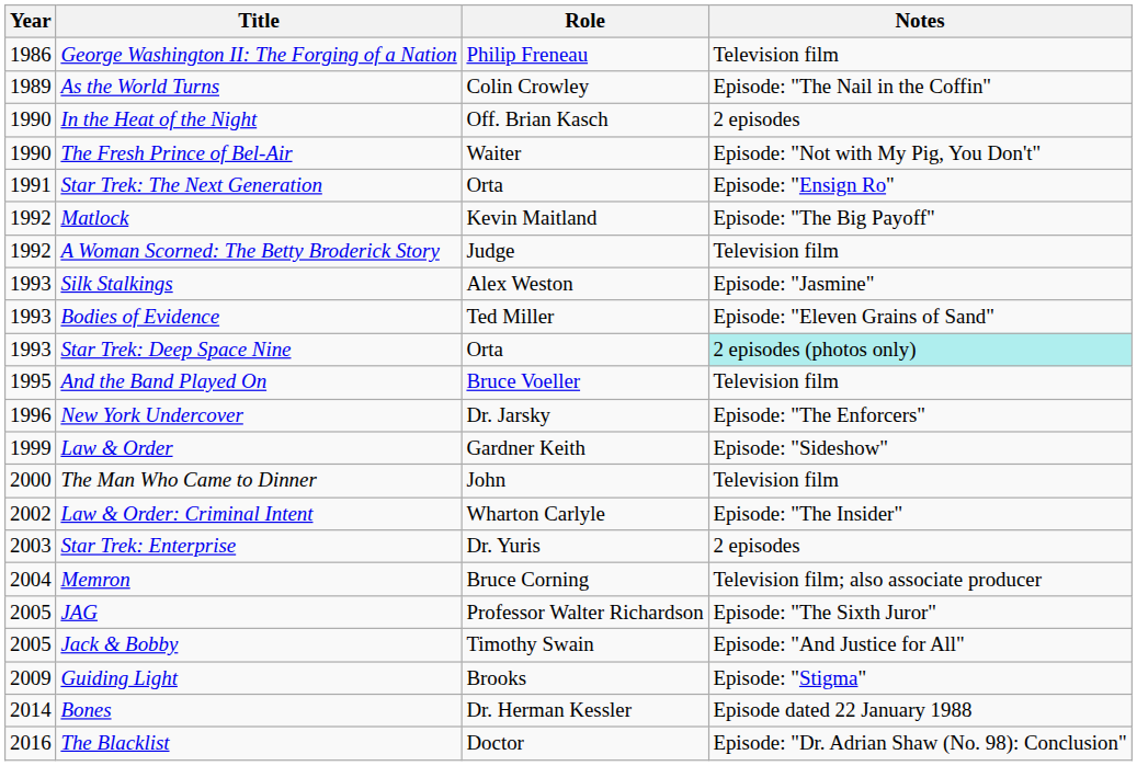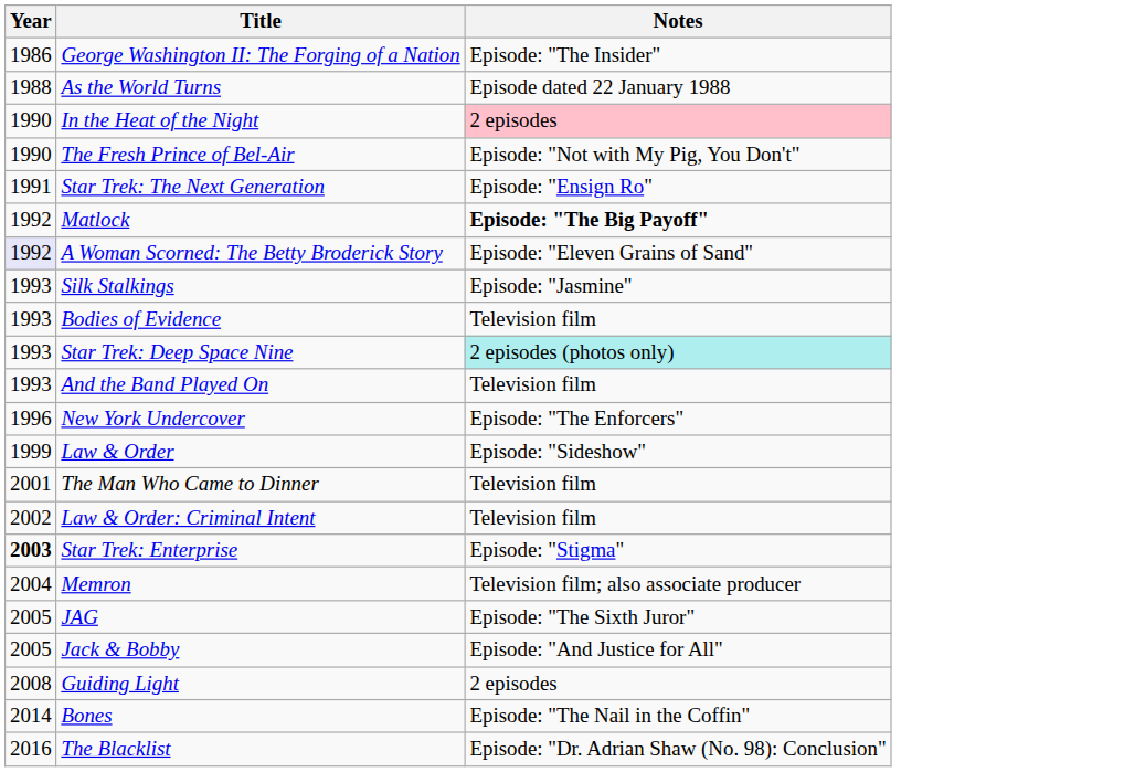 <table class="wikitable sortable">
 <tr>
 <th>Year</th>
 <th>Title</th>
-<th>Role</th>
 <th>Notes</th>
 </tr>
 <tr>
 <td>1986</td>
 <td><em><a href='#'>George Washington II: The Forging of a Nation</a></em></td>
-<td><a href='#'>Philip Freneau</a></td>
-<td>Television film</td>
+<td>Episode: "The Insider"</td>
 </tr>
 <tr>
-<td>1989</td>
+<td>1988</td>
 <td><em><a href='#'>As the World Turns</a></em></td>
-<td>Colin Crowley</td>
-<td>Episode: "The Nail in the Coffin"</td>
+<td>Episode dated 22 January 1988</td>
 </tr>
 <tr>
 <td>1990</td>
 <td><a href='#'><em>In the Heat of the Night</em></a></td>
-<td>Off. Brian Kasch</td>
-<td>2 episodes</td>
+<td style="background: pink;">2 episodes</td>
 </tr>
 <tr>
 <td>1990</td>
 <td><em><a href='#'>The Fresh Prince of Bel-Air</a></em></td>
-<td>Waiter</td>
 <td>Episode: "Not with My Pig, You Don't"</td>
 </tr>
 <tr>
 <td>1991</td>
 <td><em><a href='#'>Star Trek: The Next Generation</a></em></td>
-<td>Orta</td>
 <td>Episode: "<a href='#'>Ensign Ro</a>"</td>
 </tr>
 <tr>
 <td>1992</td>
 <td><a href='#'><em>Matlock</em></a></td>
-<td>Kevin Maitland</td>
-<td>Episode: "The Big Payoff"</td>
+<td><strong>Episode: "The Big Payoff"</strong></td>
 </tr>
 <tr>
-<td>1992</td>
+<td style="background: lavender;">1992</td>
 <td><em><a href='#'>A Woman Scorned: The Betty Broderick Story</a></em></td>
-<td>Judge</td>
-<td>Television film</td>
+<td>Episode: "Eleven Grains of Sand"</td>
 </tr>
 <tr>
 <td>1993</td>
 <td><em><a href='#'>Silk Stalkings</a></em></td>
-<td>Alex Weston</td>
 <td>Episode: "Jasmine"</td>
 </tr>
 <tr>
 <td>1993</td>
 <td><a href='#'><em>Bodies of Evidence</em></a></td>
-<td>Ted Miller</td>
-<td>Episode: "Eleven Grains of Sand"</td>
+<td>Television film</td>
 </tr>
 <tr>
 <td>1993</td>
 <td><em><a href='#'>Star Trek: Deep Space Nine</a></em></td>
-<td>Orta</td>
 <td style="background: paleturquoise;">2 episodes (photos only)</td>
 </tr>
 <tr>
-<td>1995</td>
+<td>1993</td>
 <td><a href='#'><em>And the Band Played On</em></a></td>
-<td><a href='#'>Bruce Voeller</a></td>
 <td>Television film</td>
 </tr>
 <tr>
 <td>1996</td>
 <td><em><a href='#'>New York Undercover</a></em></td>
-<td>Dr. Jarsky</td>
 <td>Episode: "The Enforcers"</td>
 </tr>
 <tr>
 <td>1999</td>
 <td><em><a href='#'>Law & Order</a></em></td>
-<td>Gardner Keith</td>
 <td>Episode: "Sideshow"</td>
 </tr>
 <tr>
-<td>2000</td>
+<td>2001</td>
 <td><em>The Man Who Came to Dinner</em></td>
-<td>John</td>
 <td>Television film</td>
 </tr>
 <tr>
 <td>2002</td>
 <td><em><a href='#'>Law & Order: Criminal Intent</a></em></td>
-<td>Wharton Carlyle</td>
-<td>Episode: "The Insider"</td>
+<td>Television film</td>
 </tr>
 <tr>
-<td>2003</td>
+<td><strong>2003</strong></td>
 <td><em><a href='#'>Star Trek: Enterprise</a></em></td>
-<td>Dr. Yuris</td>
-<td>2 episodes</td>
+<td>Episode: "<a href='#'>Stigma</a>"</td>
 </tr>
 <tr>
 <td>2004</td>
 <td><em><a href='#'>Memron</a></em></td>
-<td>Bruce Corning</td>
 <td>Television film; also associate producer</td>
 </tr>
 <tr>
 <td>2005</td>
 <td><a href='#'><em>JAG</em></a></td>
-<td>Professor Walter Richardson</td>
 <td>Episode: "The Sixth Juror"</td>
 </tr>
 <tr>
 <td>2005</td>
 <td><em><a href='#'>Jack & Bobby</a></em></td>
-<td>Timothy Swain</td>
 <td>Episode: "And Justice for All"</td>
 </tr>
 <tr>
-<td>2009</td>
+<td>2008</td>
 <td><em><a href='#'>Guiding Light</a></em></td>
-<td>Brooks</td>
-<td>Episode: "<a href='#'>Stigma</a>"</td>
+<td>2 episodes</td>
 </tr>
 <tr>
 <td>2014</td>
 <td><a href='#'><em>Bones</em></a></td>
-<td>Dr. Herman Kessler</td>
-<td>Episode dated 22 January 1988</td>
+<td>Episode: "The Nail in the Coffin"</td>
 </tr>
 <tr>
 <td>2016</td>
 <td><a href='#'><em>The Blacklist</em></a></td>
-<td>Doctor</td>
 <td>Episode: "Dr. Adrian Shaw (No. 98): Conclusion"</td>
 </tr>
 </table>
